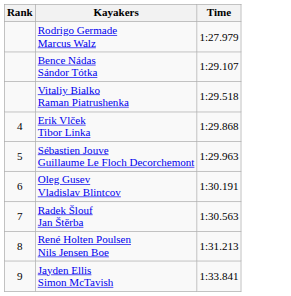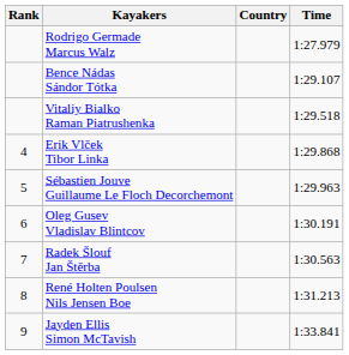 <table class="wikitable" style="text-align:center">
 <tr>
 <th>Rank</th>
 <th>Kayakers</th>
+<th>Country</th>
 <th>Time</th>
 </tr>
 <tr>
 <td></td>
 <td align="left"><a href='#'>Rodrigo Germade</a><br><a href='#'>Marcus Walz</a></td>
+<td align="left"></td>
 <td>1:27.979</td>
 </tr>
 <tr>
 <td></td>
 <td align="left"><a href='#'>Bence Nádas</a><br><a href='#'>Sándor Tótka</a></td>
+<td align="left"></td>
 <td>1:29.107</td>
 </tr>
 <tr>
 <td></td>
 <td align="left"><a href='#'>Vitaliy Bialko</a><br><a href='#'>Raman Piatrushenka</a></td>
+<td align="left"></td>
 <td>1:29.518</td>
 </tr>
 <tr>
 <td>4</td>
 <td align="left"><a href='#'>Erik Vlček</a><br><a href='#'>Tibor Linka</a></td>
+<td align="left"></td>
 <td>1:29.868</td>
 </tr>
 <tr>
 <td>5</td>
 <td align="left"><a href='#'>Sébastien Jouve</a><br><a href='#'>Guillaume Le Floch Decorchemont</a></td>
+<td align="left"></td>
 <td>1:29.963</td>
 </tr>
 <tr>
 <td>6</td>
 <td align="left"><a href='#'>Oleg Gusev</a><br><a href='#'>Vladislav Blintcov</a></td>
+<td align="left"></td>
 <td>1:30.191</td>
 </tr>
 <tr>
 <td>7</td>
 <td align="left"><a href='#'>Radek Šlouf</a><br><a href='#'>Jan Štěrba</a></td>
+<td align="left"></td>
 <td>1:30.563</td>
 </tr>
 <tr>
 <td>8</td>
 <td align="left"><a href='#'>René Holten Poulsen</a><br><a href='#'>Nils Jensen Boe</a></td>
+<td align="left"></td>
 <td>1:31.213</td>
 </tr>
 <tr>
 <td>9</td>
 <td align="left"><a href='#'>Jayden Ellis</a><br><a href='#'>Simon McTavish</a></td>
+<td align="left"></td>
 <td>1:33.841</td>
 </tr>
 </table>
